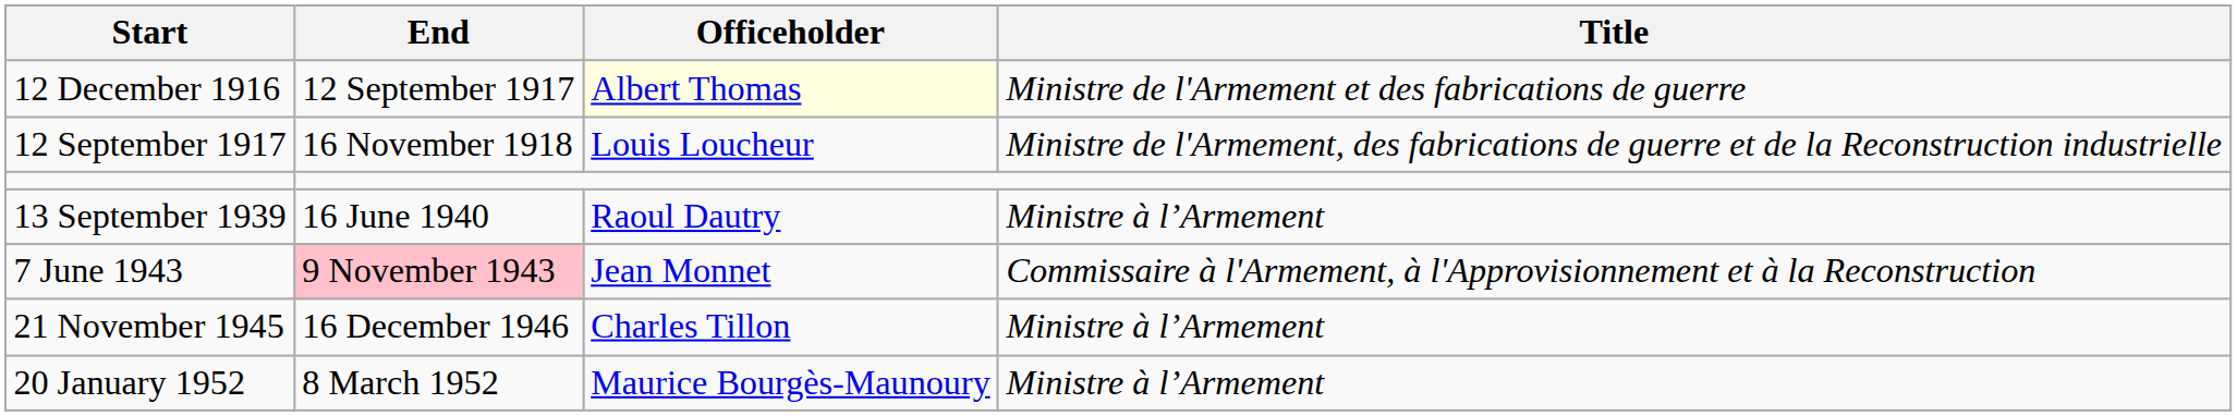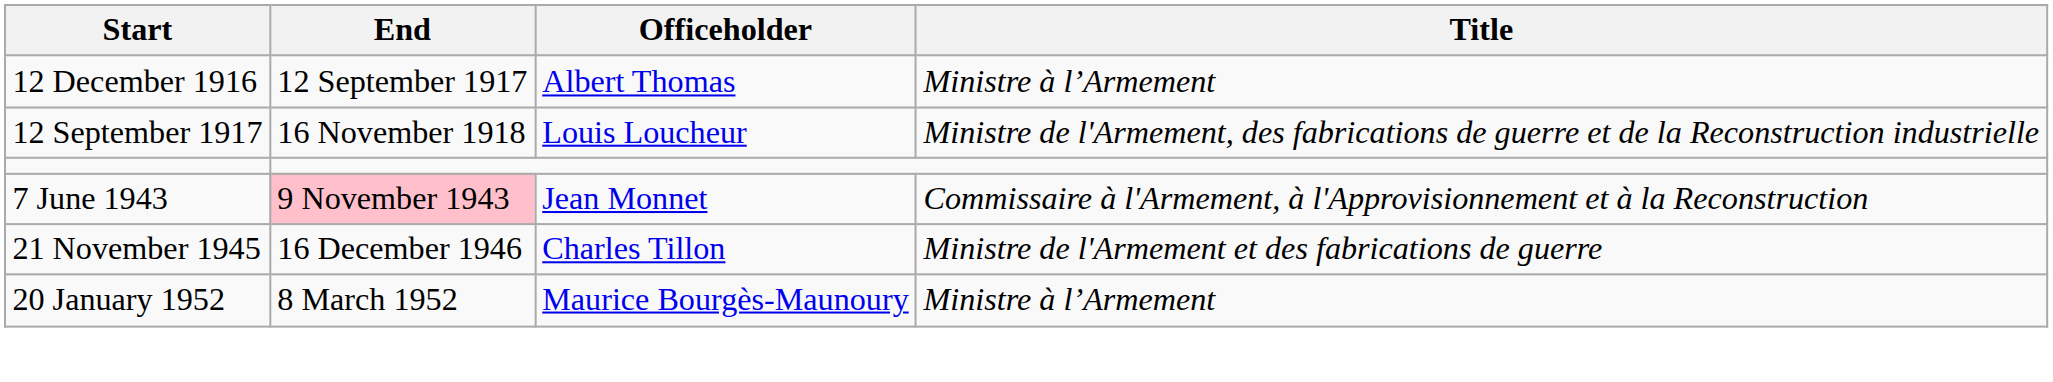 <table class=wikitable>
 <tr>
 <th>Start</th>
 <th>End</th>
 <th>Officeholder</th>
 <th>Title</th>
 </tr>
 <tr>
 <td>12 December 1916</td>
 <td>12 September 1917</td>
-<td style="background: lightyellow;"><a href='#'>Albert Thomas</a></td>
-<td><em>Ministre de l'Armement et des fabrications de guerre</em></td>
+<td><a href='#'>Albert Thomas</a></td>
+<td><em>Ministre à l’Armement</em></td>
 </tr>
 <tr>
 <td>12 September 1917</td>
 <td>16 November 1918</td>
 <td><a href='#'>Louis Loucheur</a></td>
 <td><em>Ministre de l'Armement, des fabrications de guerre et de la Reconstruction industrielle</em></td>
 </tr>
 <tr>
 <td></td>
 </tr>
 <tr>
-<td>13 September 1939</td>
-<td>16 June 1940</td>
-<td><a href='#'>Raoul Dautry</a></td>
-<td><em>Ministre à l’Armement</em></td>
-</tr>
-<tr>
 <td>7 June 1943</td>
 <td style="background: pink;">9 November 1943</td>
 <td><a href='#'>Jean Monnet</a></td>
 <td><em>Commissaire à l'Armement, à l'Approvisionnement et à la Reconstruction</em></td>
 </tr>
 <tr>
 <td>21 November 1945</td>
 <td>16 December 1946</td>
 <td><a href='#'>Charles Tillon</a></td>
-<td><em>Ministre à l’Armement</em></td>
+<td><em>Ministre de l'Armement et des fabrications de guerre</em></td>
 </tr>
 <tr>
 <td>20 January 1952</td>
 <td>8 March 1952</td>
 <td><a href='#'>Maurice Bourgès-Maunoury</a></td>
 <td><em>Ministre à l’Armement</em></td>
 </tr>
 </table>
